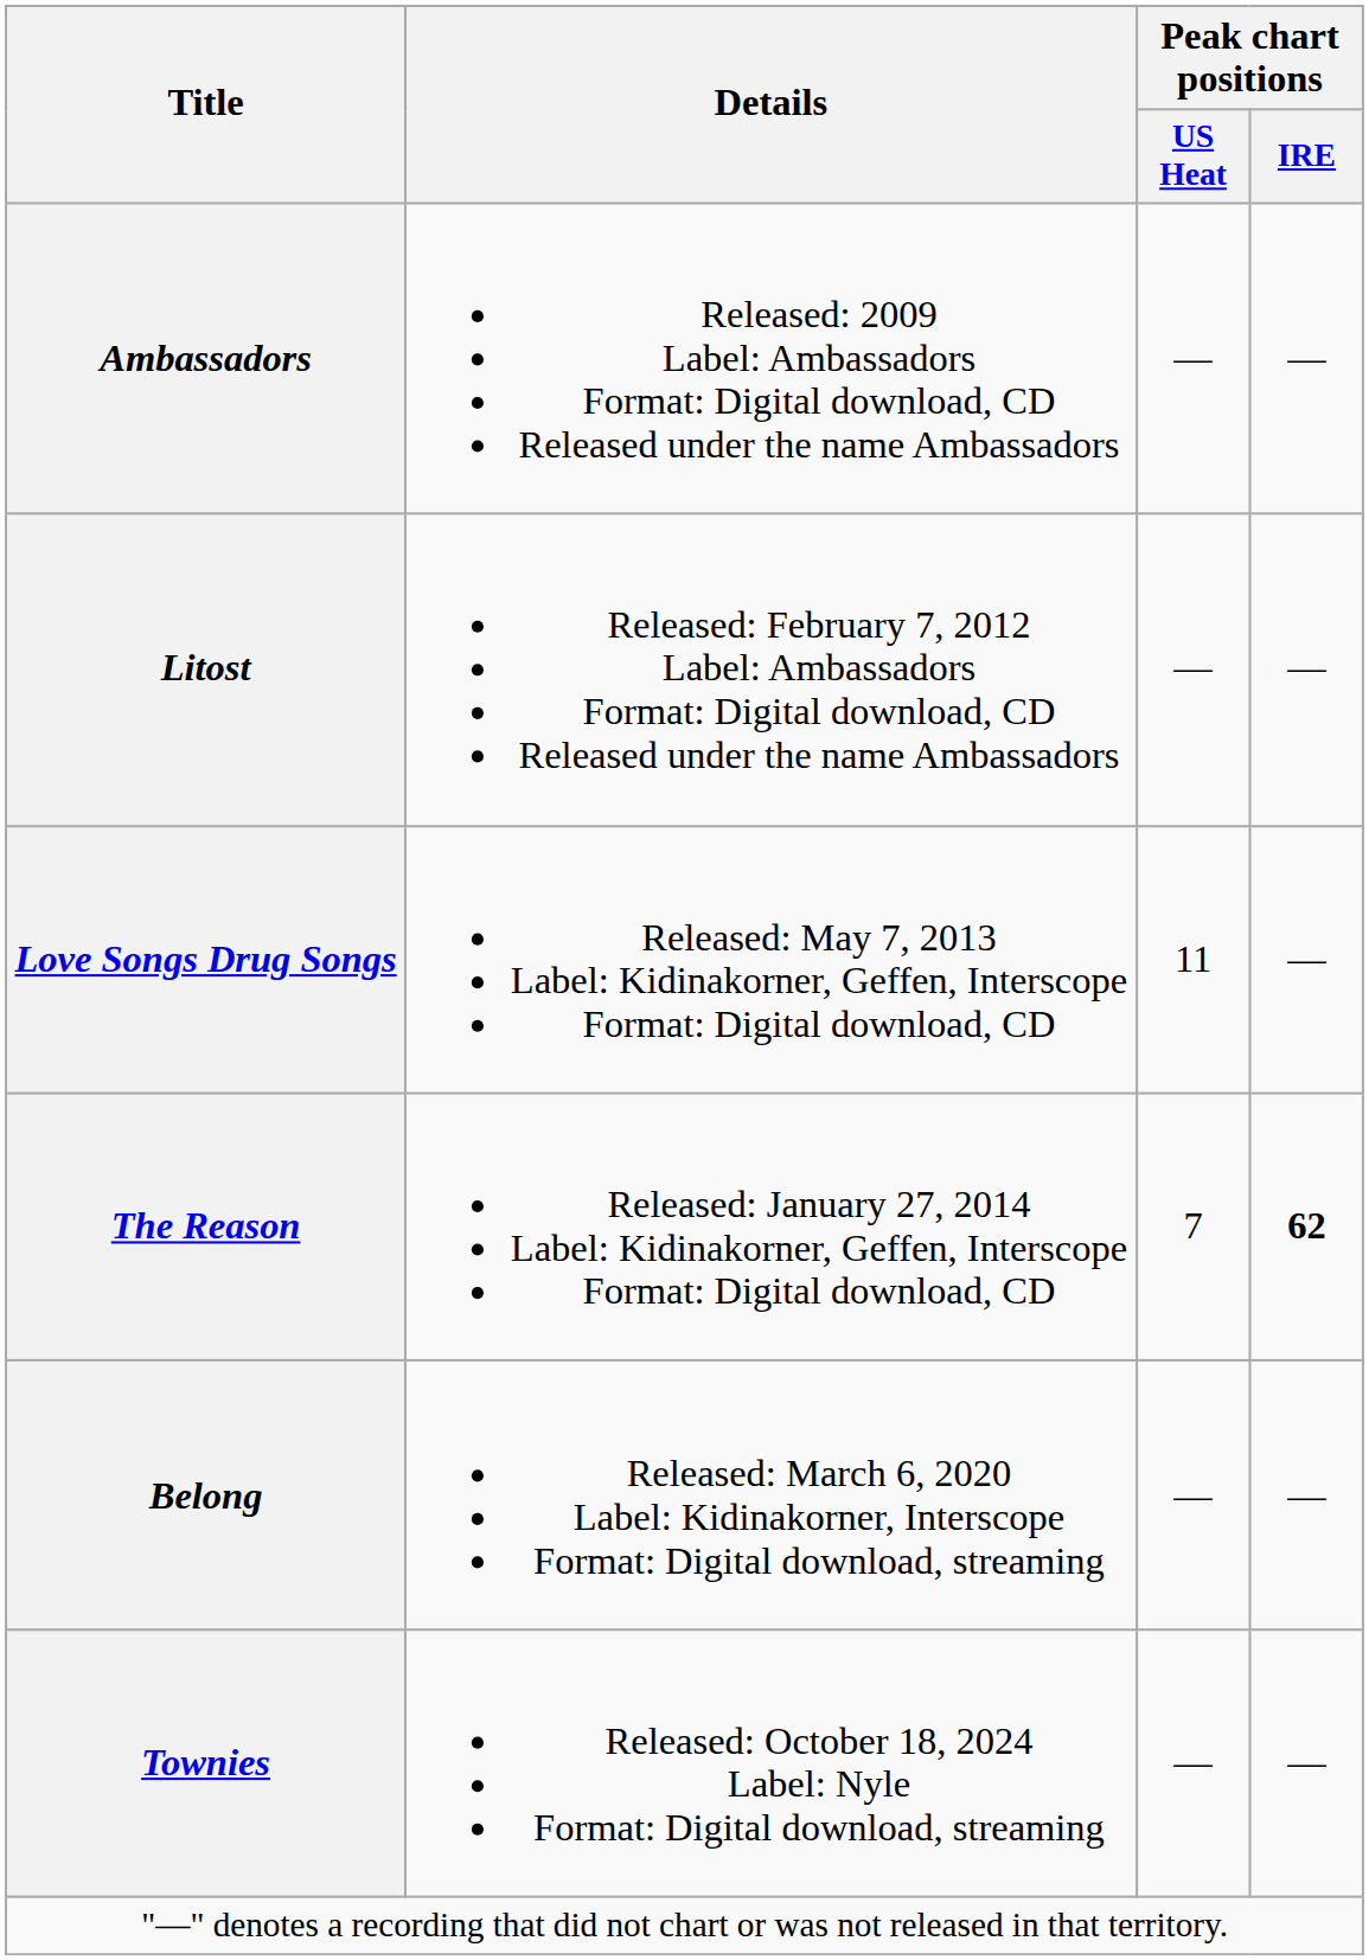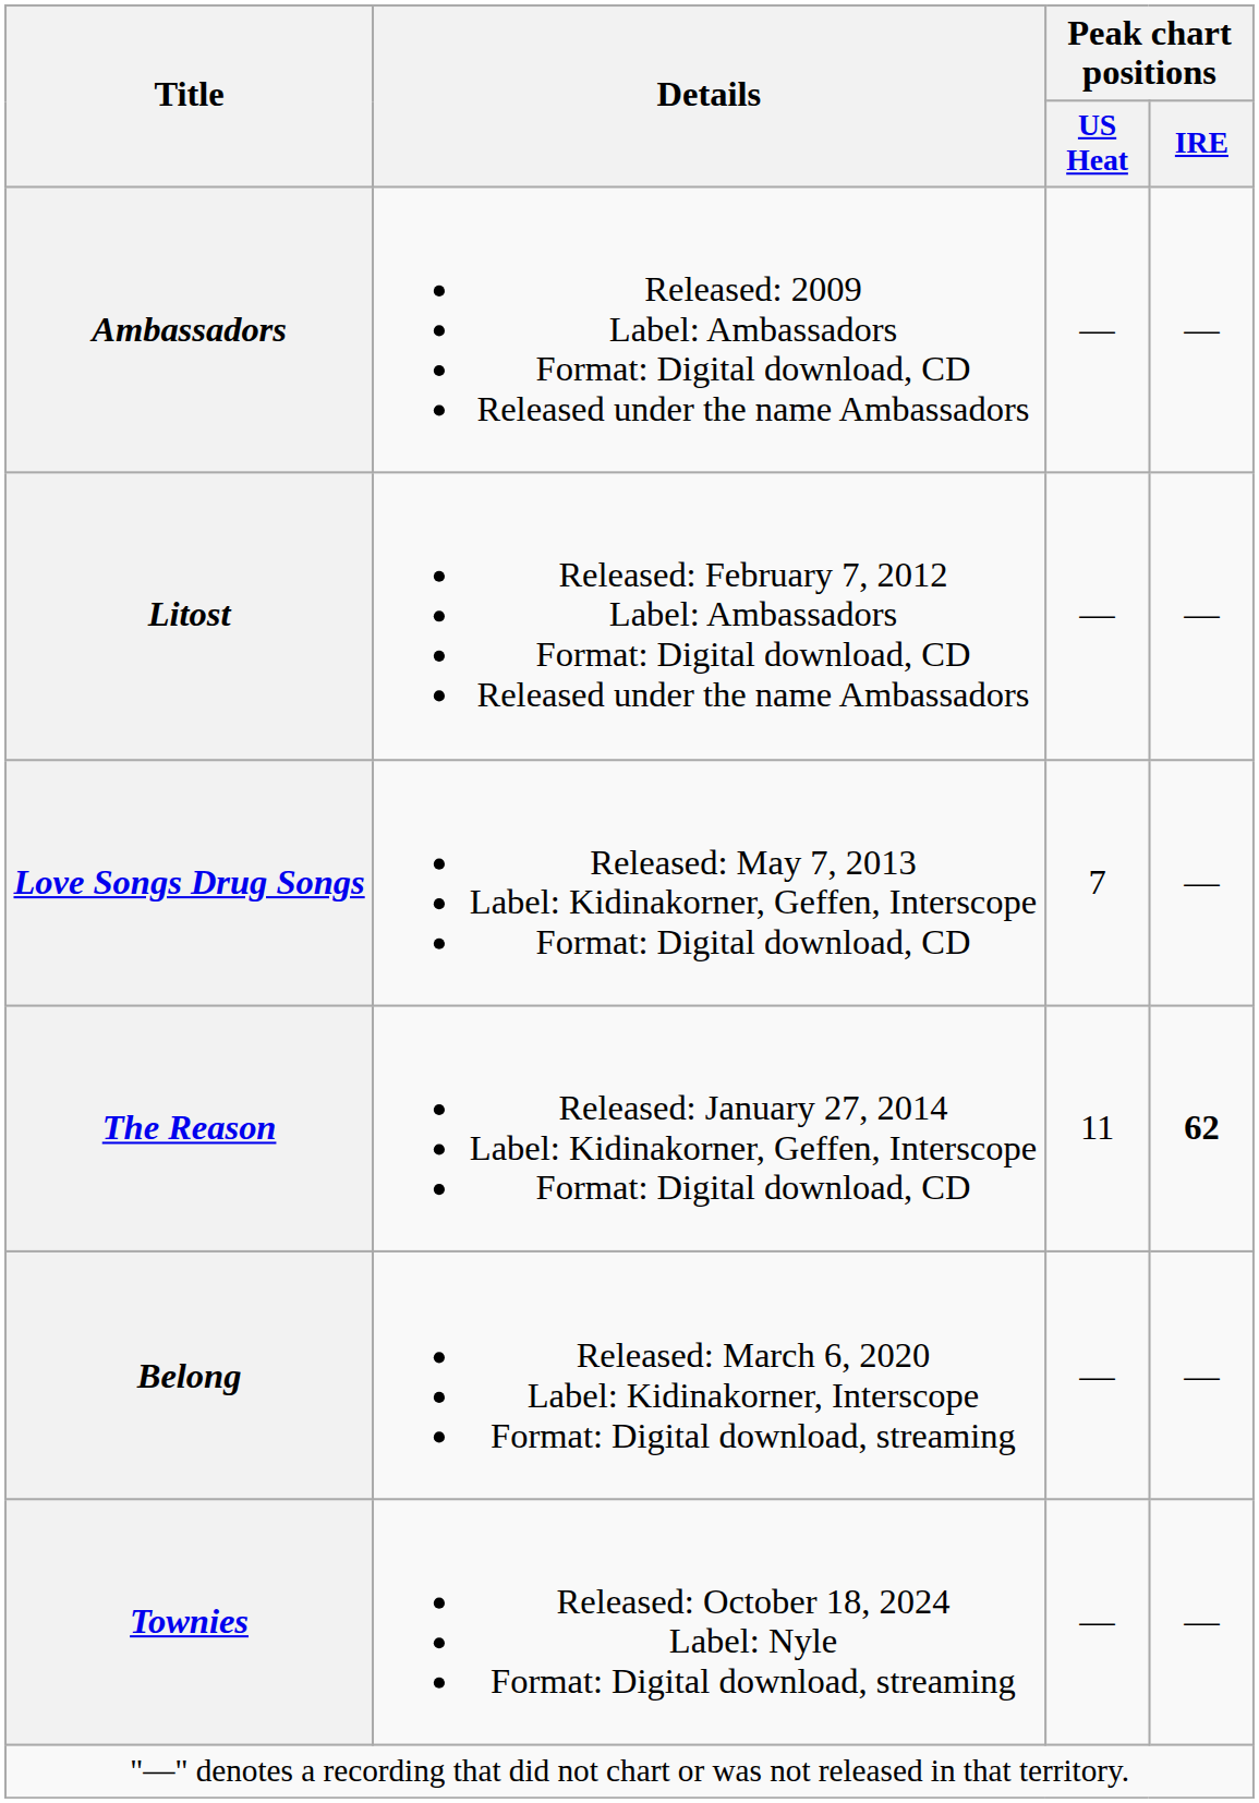 <table class="wikitable plainrowheaders" style="text-align:center;">
 <tr>
 <th scope="col" rowspan="2">Title</th>
 <th scope="col" rowspan="2">Details</th>
 <th scope="col" colspan="2">Peak chart positions</th>
 </tr>
 <tr>
 <th scope="col" style="width:3em;font-size:85%;"><a href='#'>US Heat</a><br></th>
 <th scope="col" style="width:3em;font-size:85%;"><a href='#'>IRE</a><br></th>
 </tr>
 <tr>
 <th scope="row"><em>Ambassadors</em></th>
 <td><br><ul><li>Released: 2009</li><li>Label: Ambassadors</li><li>Format: Digital download, CD</li><li>Released under the name Ambassadors</li></ul></td>
 <td>—</td>
 <td>—</td>
 </tr>
 <tr>
 <th scope="row"><em>Litost</em></th>
 <td><br><ul><li>Released: February 7, 2012</li><li>Label: Ambassadors</li><li>Format: Digital download, CD</li><li>Released under the name Ambassadors</li></ul></td>
 <td>—</td>
 <td>—</td>
 </tr>
 <tr>
 <th scope="row"><em><a href='#'>Love Songs Drug Songs</a></em></th>
 <td><br><ul><li>Released: May 7, 2013</li><li>Label: Kidinakorner, Geffen, Interscope</li><li>Format: Digital download, CD</li></ul></td>
-<td>11</td>
+<td>7</td>
 <td>—</td>
 </tr>
 <tr>
 <th scope="row"><em><a href='#'>The Reason</a></em></th>
 <td><br><ul><li>Released: January 27, 2014</li><li>Label: Kidinakorner, Geffen, Interscope</li><li>Format: Digital download, CD</li></ul></td>
-<td>7</td>
+<td>11</td>
 <td><strong>62</strong></td>
 </tr>
 <tr>
 <th scope="row"><em>Belong</em></th>
 <td><br><ul><li>Released: March 6, 2020</li><li>Label: Kidinakorner, Interscope</li><li>Format: Digital download, streaming</li></ul></td>
 <td>—</td>
 <td>—</td>
 </tr>
 <tr>
 <th scope="row"><em><a href='#'>Townies</a></em></th>
 <td><br><ul><li>Released: October 18, 2024</li><li>Label: Nyle</li><li>Format: Digital download, streaming</li></ul></td>
 <td>—</td>
 <td>—</td>
 </tr>
 <tr>
 <td colspan="4" style="font-size:90%">"—" denotes a recording that did not chart or was not released in that territory.</td>
 </tr>
 </table>
